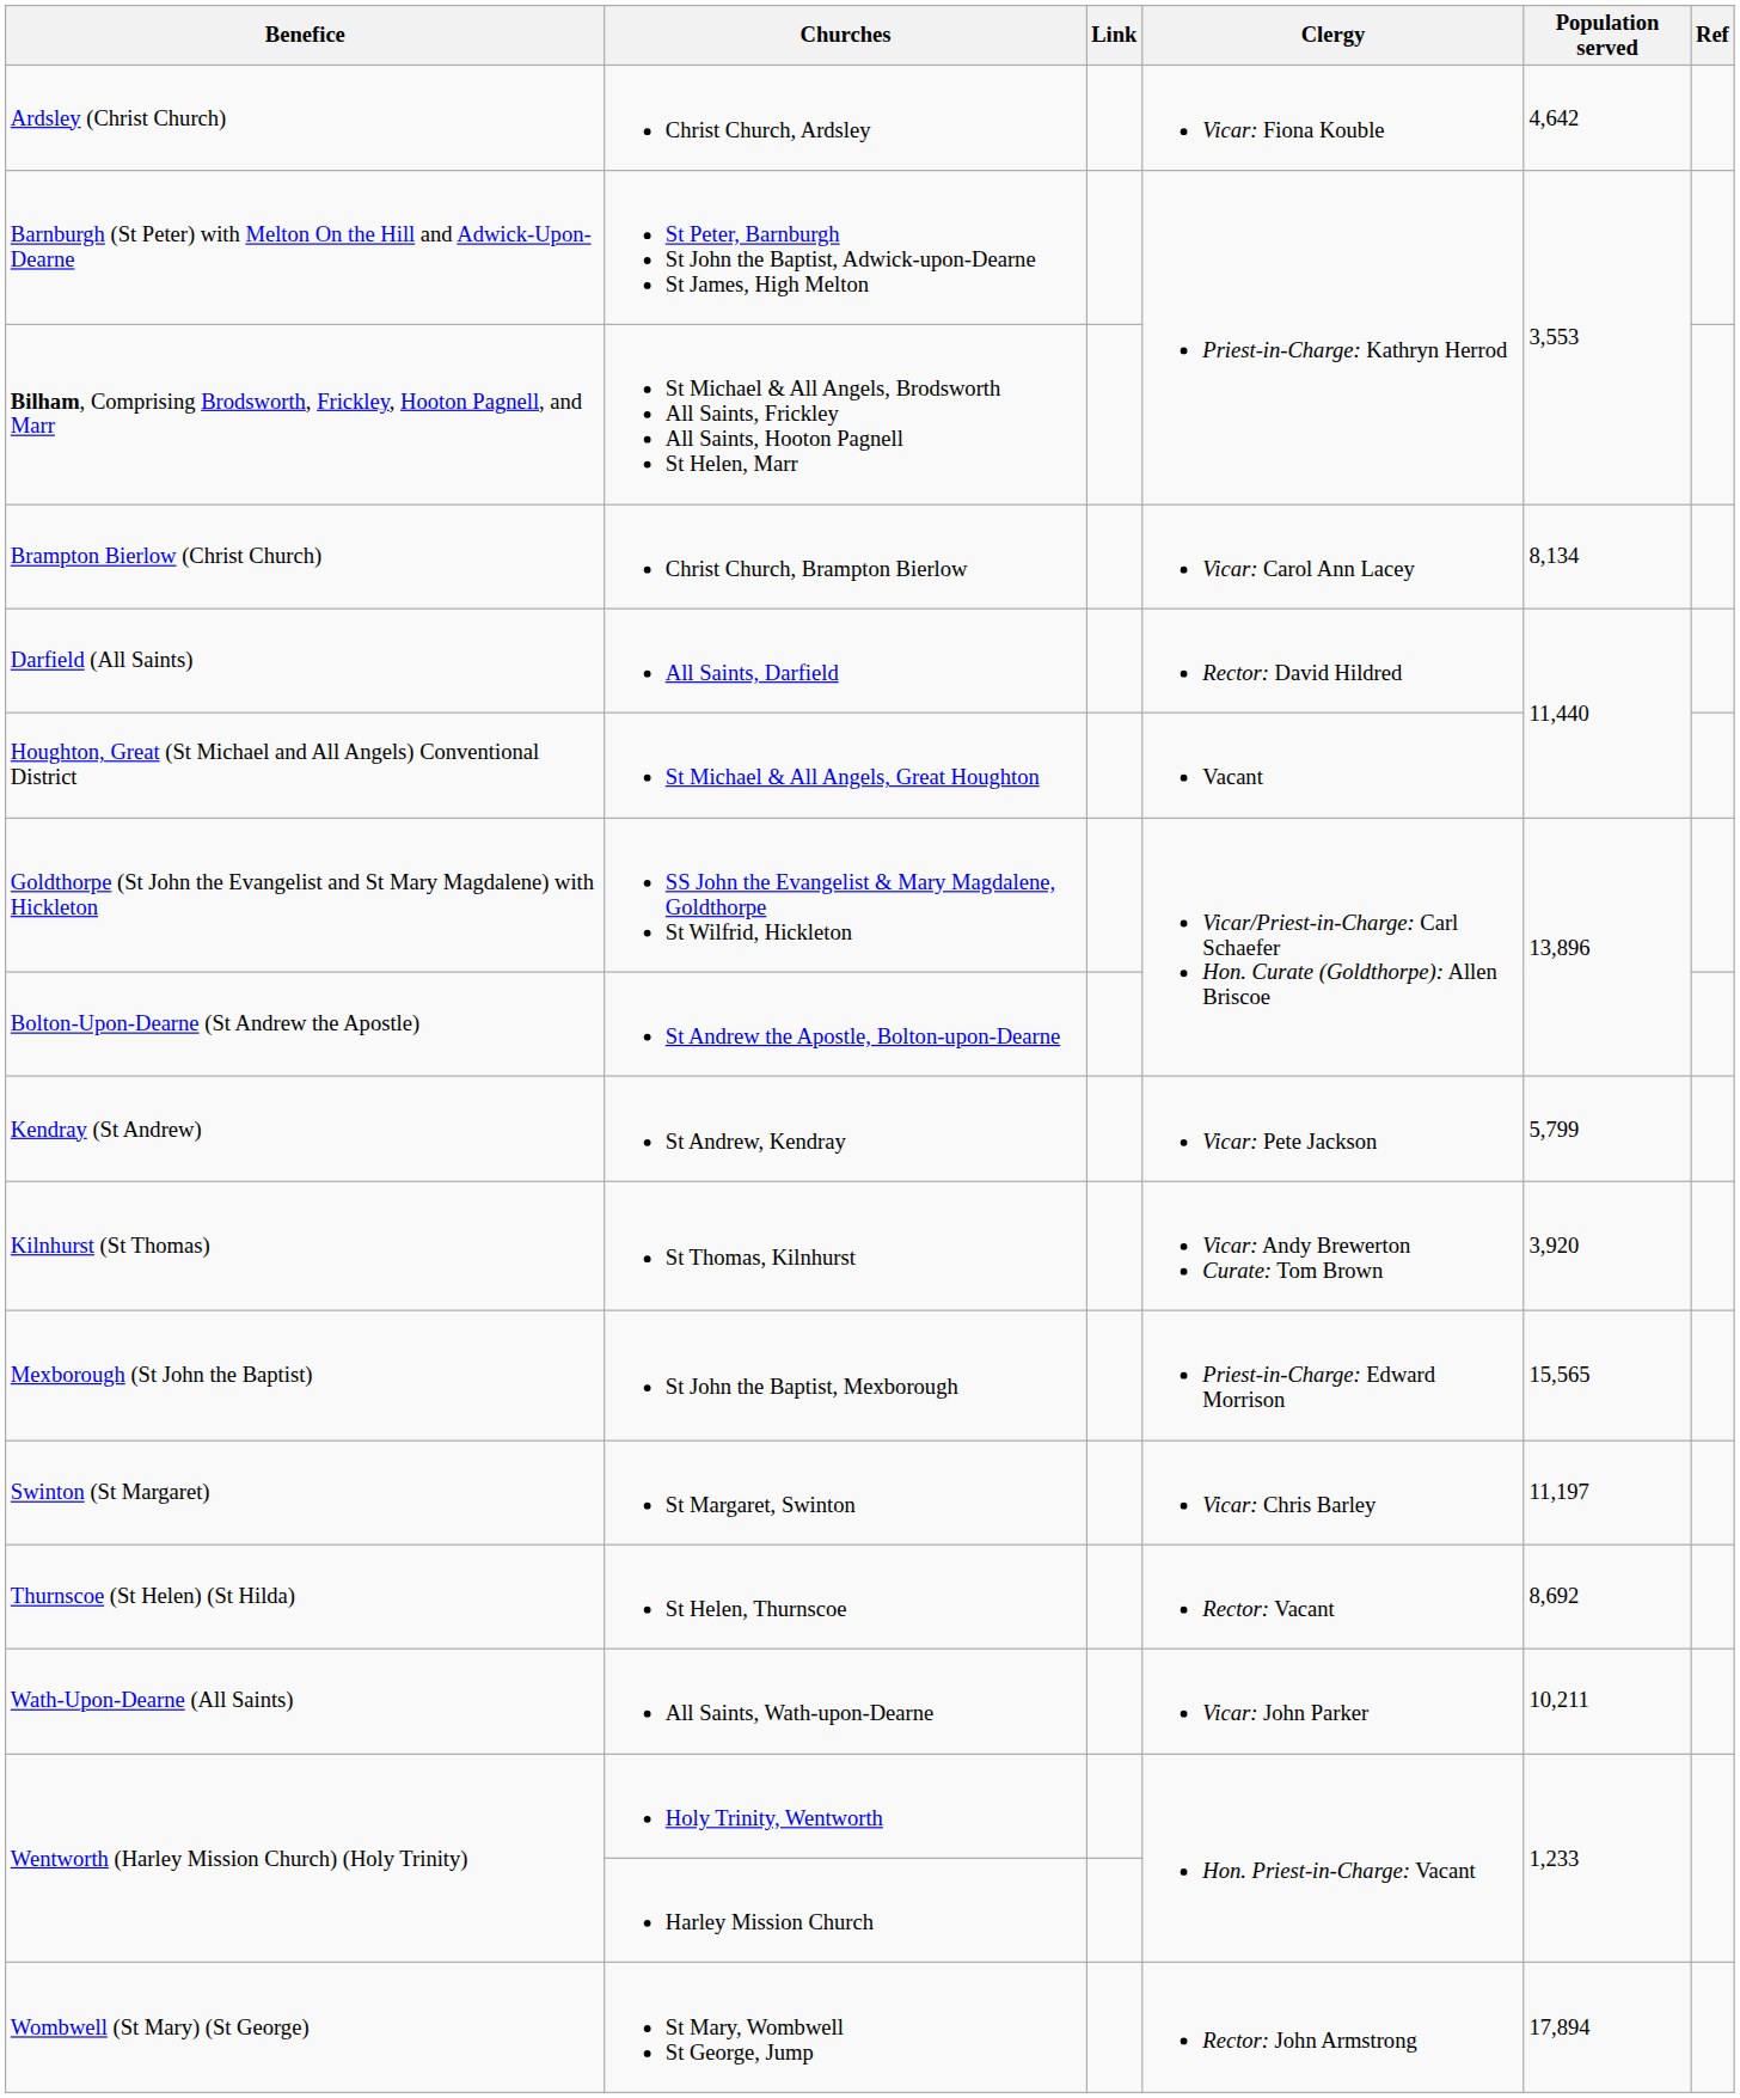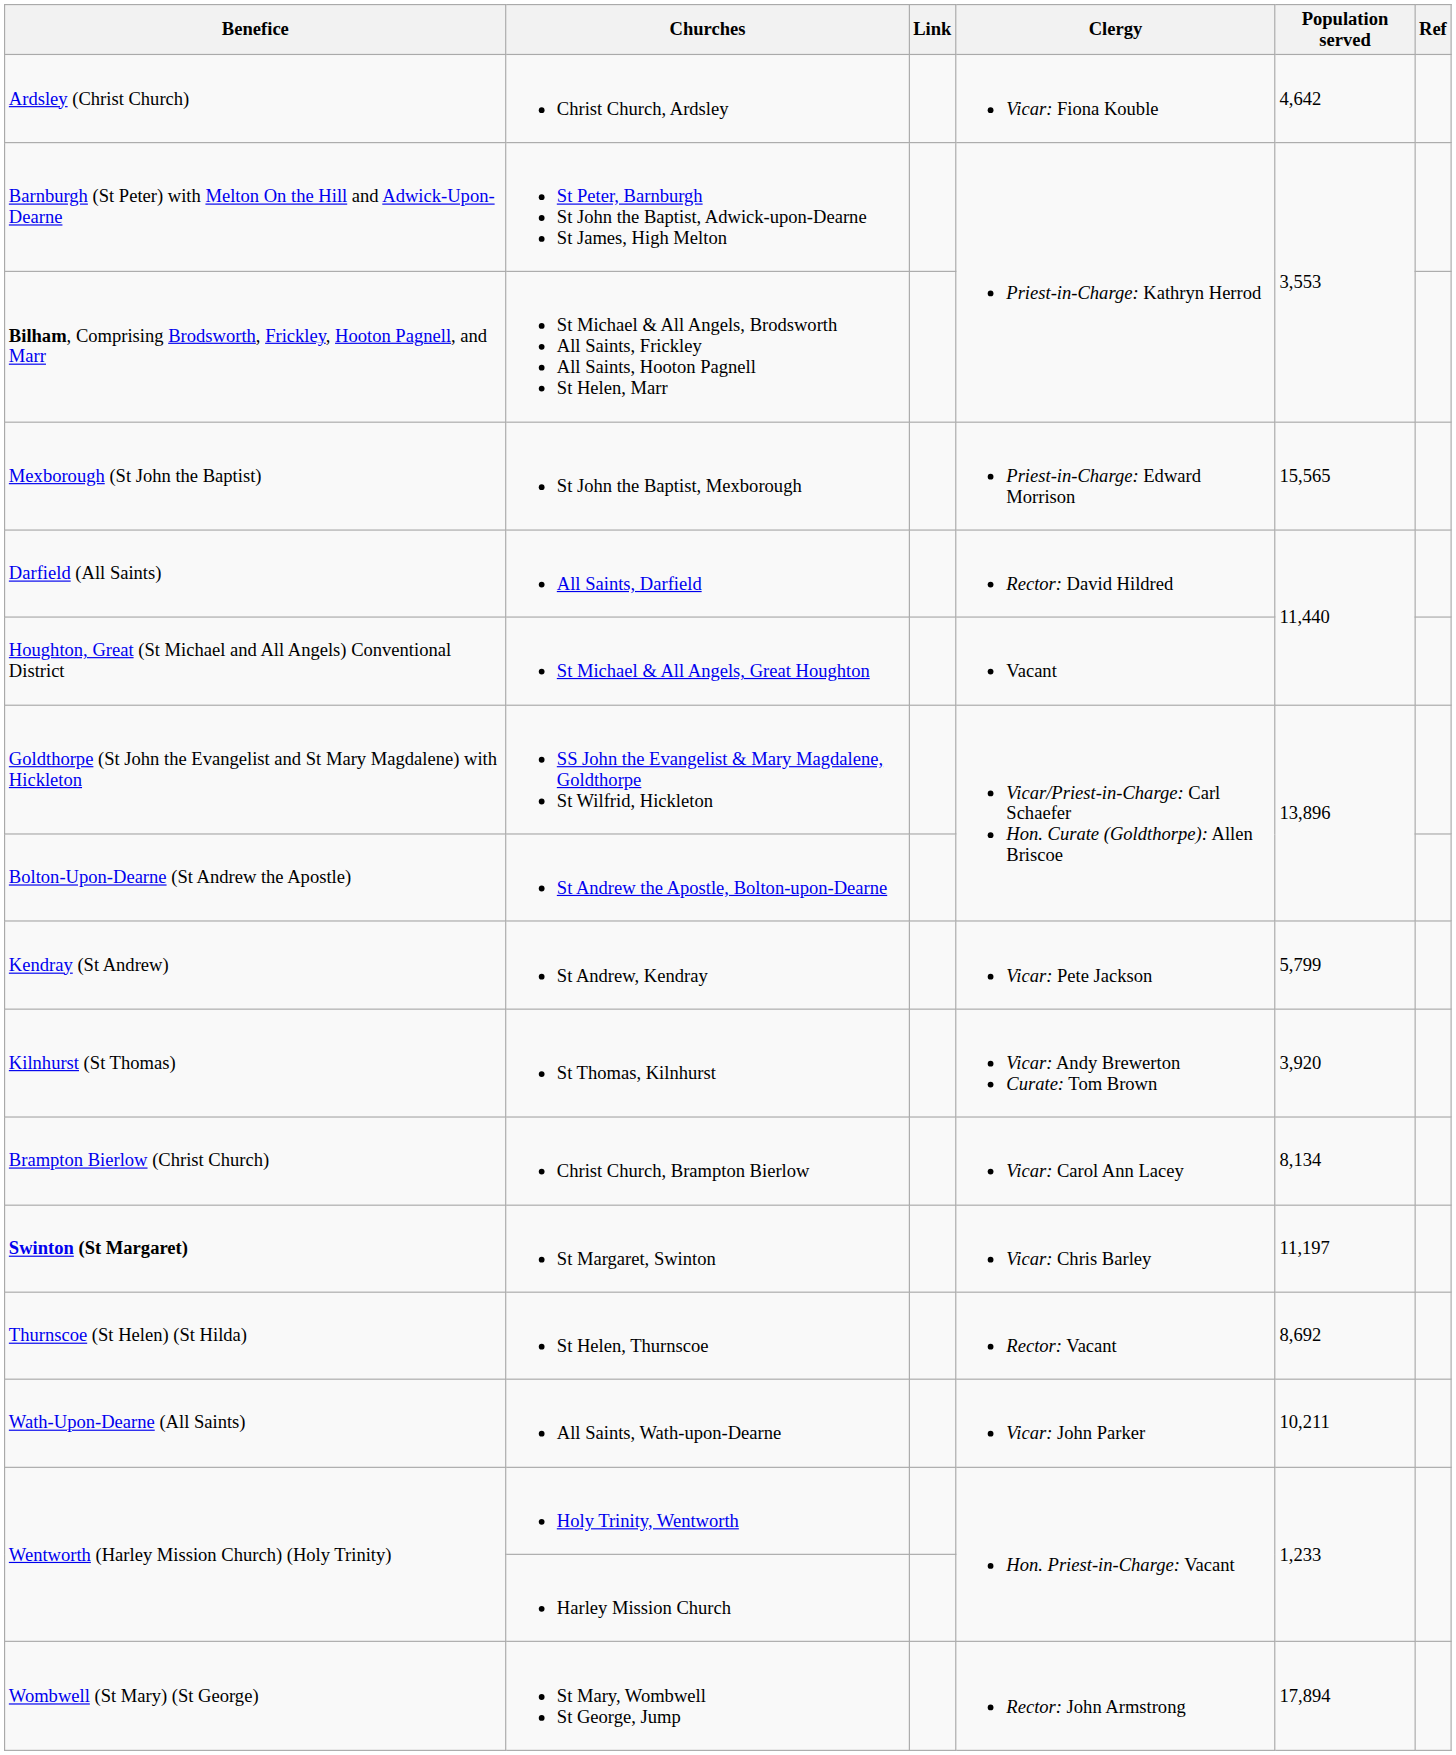 <table class="wikitable">
 <tr>
 <th width="425">Benefice</th>
 <th>Churches</th>
 <th>Link</th>
 <th>Clergy</th>
 <th>Population served</th>
 <th>Ref</th>
 </tr>
 <tr>
 <td><a href='#'>Ardsley</a> (Christ Church)</td>
 <td><br><ul><li>Christ Church, Ardsley</li></ul></td>
 <td></td>
 <td><br><ul><li><em>Vicar:</em> Fiona Kouble</li></ul></td>
 <td>4,642</td>
 <td></td>
 </tr>
 <tr>
 <td><a href='#'>Barnburgh</a> (St Peter) with <a href='#'>Melton On the Hill</a> and <a href='#'>Adwick-Upon-Dearne</a></td>
 <td><br><ul><li><a href='#'>St Peter, Barnburgh</a></li><li>St John the Baptist, Adwick-upon-Dearne</li><li>St James, High Melton</li></ul></td>
 <td></td>
 <td rowspan="2"><br><ul><li><em>Priest-in-Charge:</em> Kathryn Herrod</li></ul></td>
 <td rowspan="2">3,553</td>
 <td></td>
 </tr>
 <tr>
 <td><strong>Bilham</strong>, Comprising <a href='#'>Brodsworth</a>, <a href='#'>Frickley</a>, <a href='#'>Hooton Pagnell</a>, and <a href='#'>Marr</a></td>
 <td><br><ul><li>St Michael & All Angels, Brodsworth</li><li>All Saints, Frickley</li><li>All Saints, Hooton Pagnell</li><li>St Helen, Marr</li></ul></td>
 <td></td>
 <td></td>
 </tr>
 <tr>
-<td><a href='#'>Brampton Bierlow</a> (Christ Church)</td>
-<td><br><ul><li>Christ Church, Brampton Bierlow</li></ul></td>
+<td><a href='#'>Mexborough</a> (St John the Baptist)</td>
+<td><br><ul><li>St John the Baptist, Mexborough</li></ul></td>
 <td></td>
-<td><br><ul><li><em>Vicar:</em> Carol Ann Lacey</li></ul></td>
-<td>8,134</td>
+<td><br><ul><li><em>Priest-in-Charge:</em> Edward Morrison</li></ul></td>
+<td>15,565</td>
 <td></td>
 </tr>
 <tr>
 <td><a href='#'>Darfield</a> (All Saints)</td>
 <td><br><ul><li><a href='#'>All Saints, Darfield</a></li></ul></td>
 <td></td>
 <td><br><ul><li><em>Rector:</em> David Hildred</li></ul></td>
 <td rowspan="2">11,440</td>
 <td></td>
 </tr>
 <tr>
 <td><a href='#'>Houghton, Great</a> (St Michael and All Angels) Conventional District</td>
 <td><br><ul><li><a href='#'>St Michael & All Angels, Great Houghton</a></li></ul></td>
 <td></td>
 <td><br><ul><li>Vacant</li></ul></td>
 <td></td>
 </tr>
 <tr>
 <td><a href='#'>Goldthorpe</a> (St John the Evangelist and St Mary Magdalene) with <a href='#'>Hickleton</a></td>
 <td><br><ul><li><a href='#'>SS John the Evangelist & Mary Magdalene, Goldthorpe</a></li><li>St Wilfrid, Hickleton</li></ul></td>
 <td></td>
 <td rowspan="2"><br><ul><li><em>Vicar/Priest-in-Charge:</em> Carl Schaefer</li><li><em>Hon. Curate (Goldthorpe):</em> Allen Briscoe</li></ul></td>
 <td rowspan="2">13,896</td>
 <td></td>
 </tr>
 <tr>
 <td><a href='#'>Bolton-Upon-Dearne</a> (St Andrew the Apostle)</td>
 <td><br><ul><li><a href='#'>St Andrew the Apostle, Bolton-upon-Dearne</a></li></ul></td>
 <td></td>
 <td></td>
 </tr>
 <tr>
 <td><a href='#'>Kendray</a> (St Andrew)</td>
 <td><br><ul><li>St Andrew, Kendray</li></ul></td>
 <td></td>
 <td><br><ul><li><em>Vicar:</em> Pete Jackson</li></ul></td>
 <td>5,799</td>
 <td></td>
 </tr>
 <tr>
 <td><a href='#'>Kilnhurst</a> (St Thomas)</td>
 <td><br><ul><li>St Thomas, Kilnhurst</li></ul></td>
 <td></td>
 <td><br><ul><li><em>Vicar:</em> Andy Brewerton</li><li><em>Curate:</em> Tom Brown</li></ul></td>
 <td>3,920</td>
 <td></td>
 </tr>
 <tr>
-<td><a href='#'>Mexborough</a> (St John the Baptist)</td>
-<td><br><ul><li>St John the Baptist, Mexborough</li></ul></td>
+<td><a href='#'>Brampton Bierlow</a> (Christ Church)</td>
+<td><br><ul><li>Christ Church, Brampton Bierlow</li></ul></td>
 <td></td>
-<td><br><ul><li><em>Priest-in-Charge:</em> Edward Morrison</li></ul></td>
-<td>15,565</td>
+<td><br><ul><li><em>Vicar:</em> Carol Ann Lacey</li></ul></td>
+<td>8,134</td>
 <td></td>
 </tr>
 <tr>
-<td><a href='#'>Swinton</a> (St Margaret)</td>
+<td><strong><a href='#'>Swinton</a> (St Margaret)</strong></td>
 <td><br><ul><li>St Margaret, Swinton</li></ul></td>
 <td></td>
 <td><br><ul><li><em>Vicar:</em> Chris Barley</li></ul></td>
 <td>11,197</td>
 <td></td>
 </tr>
 <tr>
 <td><a href='#'>Thurnscoe</a> (St Helen) (St Hilda)</td>
 <td><br><ul><li>St Helen, Thurnscoe</li></ul></td>
 <td></td>
 <td><br><ul><li><em>Rector:</em> Vacant</li></ul></td>
 <td>8,692</td>
 <td></td>
 </tr>
 <tr>
 <td><a href='#'>Wath-Upon-Dearne</a> (All Saints)</td>
 <td><br><ul><li>All Saints, Wath-upon-Dearne</li></ul></td>
 <td></td>
 <td><br><ul><li><em>Vicar:</em>  John Parker</li></ul></td>
 <td>10,211</td>
 <td></td>
 </tr>
 <tr>
 <td rowspan="2"><a href='#'>Wentworth</a> (Harley Mission Church) (Holy Trinity)</td>
 <td><br><ul><li><a href='#'>Holy Trinity, Wentworth</a></li></ul></td>
 <td></td>
 <td rowspan="2"><br><ul><li><em>Hon. Priest-in-Charge:</em> Vacant</li></ul></td>
 <td rowspan="2">1,233</td>
 <td rowspan="2"></td>
 </tr>
 <tr>
 <td><br><ul><li>Harley Mission Church</li></ul></td>
 <td></td>
 </tr>
 <tr>
 <td><a href='#'>Wombwell</a> (St Mary) (St George)</td>
 <td><br><ul><li>St Mary, Wombwell</li><li>St George, Jump</li></ul></td>
 <td></td>
 <td><br><ul><li><em>Rector:</em> John Armstrong</li></ul></td>
 <td>17,894</td>
 <td></td>
 </tr>
 </table>
